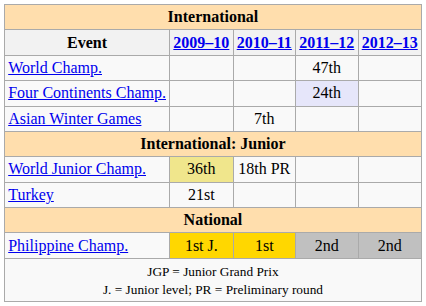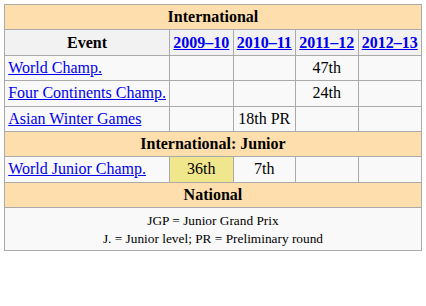 <table class="wikitable" style="text-align:center">
 <tr>
 <th style="background-color: #ffdead; " colspan=5 align=center>International</th>
 </tr>
 <tr>
 <th>Event</th>
 <th><a href='#'>2009–10</a></th>
 <th><a href='#'>2010–11</a></th>
 <th><a href='#'>2011–12</a></th>
 <th><a href='#'>2012–13</a></th>
 </tr>
 <tr>
 <td align=left><a href='#'>World Champ.</a></td>
 <td></td>
 <td></td>
 <td>47th</td>
 <td></td>
 </tr>
 <tr>
 <td align=left><a href='#'>Four Continents Champ.</a></td>
 <td></td>
 <td></td>
-<td style="background: lavender;">24th</td>
+<td>24th</td>
 <td></td>
 </tr>
 <tr>
 <td align=left><a href='#'>Asian Winter Games</a></td>
 <td></td>
-<td>7th</td>
+<td>18th PR</td>
 <td></td>
 <td></td>
 </tr>
 <tr>
 <th style="background-color: #ffdead; " colspan=5 align=center>International: Junior</th>
 </tr>
 <tr>
 <td align=left><a href='#'>World Junior Champ.</a></td>
 <td style="background: khaki;">36th</td>
-<td>18th PR</td>
-<td></td>
-<td></td>
-</tr>
-<tr>
-<td align=left> <a href='#'>Turkey</a></td>
-<td>21st</td>
-<td></td>
+<td>7th</td>
 <td></td>
 <td></td>
 </tr>
 <tr>
 <th style="background-color: #ffdead; " colspan=5 align=center>National</th>
 </tr>
 <tr>
-<td align=left><a href='#'>Philippine Champ.</a></td>
-<td bgcolor=gold>1st J.</td>
-<td bgcolor=gold>1st</td>
-<td bgcolor=silver>2nd</td>
-<td bgcolor=silver>2nd</td>
-</tr>
-<tr>
 <td colspan=5 align=center><small> JGP = Junior Grand Prix <br> J. = Junior level; PR = Preliminary round </small></td>
 </tr>
 </table>
